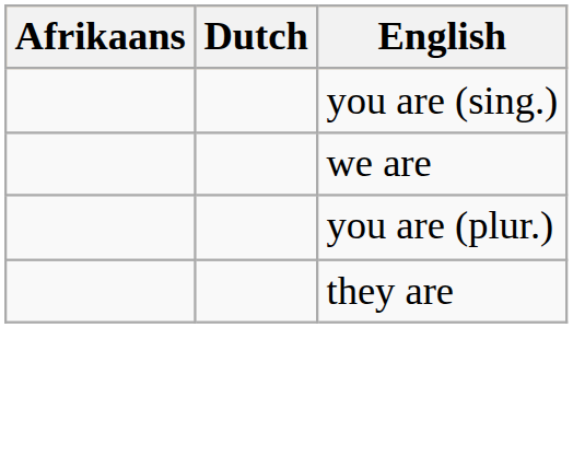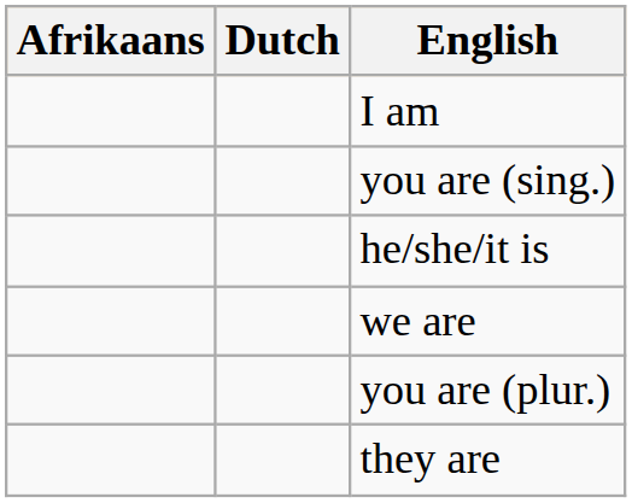 <table class="wikitable">
 <tr style="background:#ffdead;">
 <th>Afrikaans</th>
 <th>Dutch</th>
 <th>English</th>
 </tr>
 <tr>
 <td></td>
 <td></td>
+<td>I am</td>
+</tr>
+<tr>
+<td></td>
+<td></td>
 <td>you are (sing.)</td>
+</tr>
+<tr>
+<td></td>
+<td></td>
+<td>he/she/it is</td>
 </tr>
 <tr>
 <td></td>
 <td></td>
 <td>we are</td>
 </tr>
 <tr>
 <td></td>
 <td></td>
 <td>you are (plur.)</td>
 </tr>
 <tr>
 <td></td>
 <td></td>
 <td>they are</td>
 </tr>
 </table>
